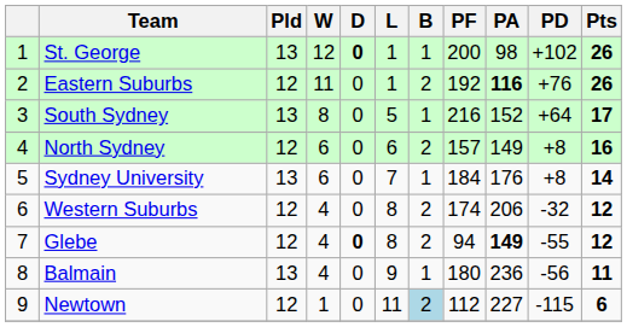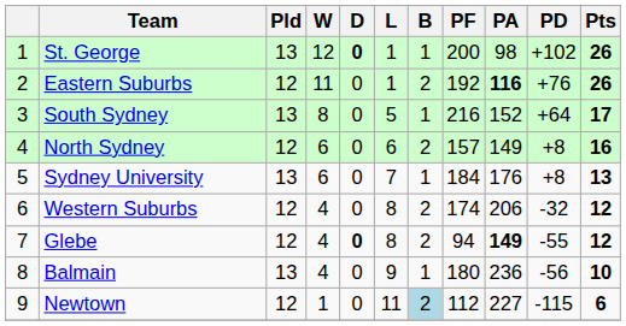 <table class="wikitable" style="text-align:center;">
 <tr>
 <th width=20 abbr="Position"></th>
 <th width=175>Team</th>
 <th width=20 abbr="Played">Pld</th>
 <th width=20 abbr="Won">W</th>
 <th width=20 abbr="Drawn">D</th>
 <th width=20 abbr="Lost">L</th>
 <th width=20 abbr="Bye">B</th>
 <th width=20 abbr="Points for">PF</th>
 <th width=20 abbr="Points against">PA</th>
 <th width=20 abbr="Points difference">PD</th>
 <th width=20 abbr="Points">Pts</th>
 </tr>
 <tr style="background: #ccffcc;">
 <td>1</td>
 <td style="text-align:left;"> <a href='#'>St. George</a></td>
 <td>13</td>
 <td>12</td>
 <td><strong>0</strong></td>
 <td>1</td>
 <td>1</td>
 <td>200</td>
 <td>98</td>
 <td>+102</td>
 <td><strong>26</strong></td>
 </tr>
 <tr style="background: #ccffcc;">
 <td>2</td>
 <td style="text-align:left;"> <a href='#'>Eastern Suburbs</a></td>
 <td>12</td>
 <td>11</td>
 <td>0</td>
 <td>1</td>
 <td>2</td>
 <td>192</td>
 <td><strong>116</strong></td>
 <td>+76</td>
 <td><strong>26</strong></td>
 </tr>
 <tr style="background: #ccffcc;">
 <td>3</td>
 <td style="text-align:left;"> <a href='#'>South Sydney</a></td>
 <td>13</td>
 <td>8</td>
 <td>0</td>
 <td>5</td>
 <td>1</td>
 <td>216</td>
 <td>152</td>
 <td>+64</td>
 <td><strong>17</strong></td>
 </tr>
 <tr style="background: #ccffcc;">
 <td>4</td>
 <td style="text-align:left;"> <a href='#'>North Sydney</a></td>
 <td>12</td>
 <td>6</td>
 <td>0</td>
 <td>6</td>
 <td>2</td>
 <td>157</td>
 <td>149</td>
 <td>+8</td>
 <td><strong>16</strong></td>
 </tr>
 <tr>
 <td>5</td>
 <td style="text-align:left;"> <a href='#'>Sydney University</a></td>
 <td>13</td>
 <td>6</td>
 <td>0</td>
 <td>7</td>
 <td>1</td>
 <td>184</td>
 <td>176</td>
 <td>+8</td>
-<td><strong>14</strong></td>
+<td><strong>13</strong></td>
 </tr>
 <tr>
 <td>6</td>
 <td style="text-align:left;"> <a href='#'>Western Suburbs</a></td>
 <td>12</td>
 <td>4</td>
 <td>0</td>
 <td>8</td>
 <td>2</td>
 <td>174</td>
 <td>206</td>
 <td>-32</td>
 <td><strong>12</strong></td>
 </tr>
 <tr>
 <td>7</td>
 <td style="text-align:left;"> <a href='#'>Glebe</a></td>
 <td>12</td>
 <td>4</td>
 <td><strong>0</strong></td>
 <td>8</td>
 <td>2</td>
 <td>94</td>
 <td><strong>149</strong></td>
 <td>-55</td>
 <td><strong>12</strong></td>
 </tr>
 <tr>
 <td>8</td>
 <td style="text-align:left;"> <a href='#'>Balmain</a></td>
 <td>13</td>
 <td>4</td>
 <td>0</td>
 <td>9</td>
 <td>1</td>
 <td>180</td>
 <td>236</td>
 <td>-56</td>
-<td><strong>11</strong></td>
+<td><strong>10</strong></td>
 </tr>
 <tr>
 <td>9</td>
 <td style="text-align:left;"> <a href='#'>Newtown</a></td>
 <td>12</td>
 <td>1</td>
 <td>0</td>
 <td>11</td>
 <td style="background: lightblue;">2</td>
 <td>112</td>
 <td>227</td>
 <td>-115</td>
 <td><strong>6</strong></td>
 </tr>
 <tr>
 </tr>
 </table>
